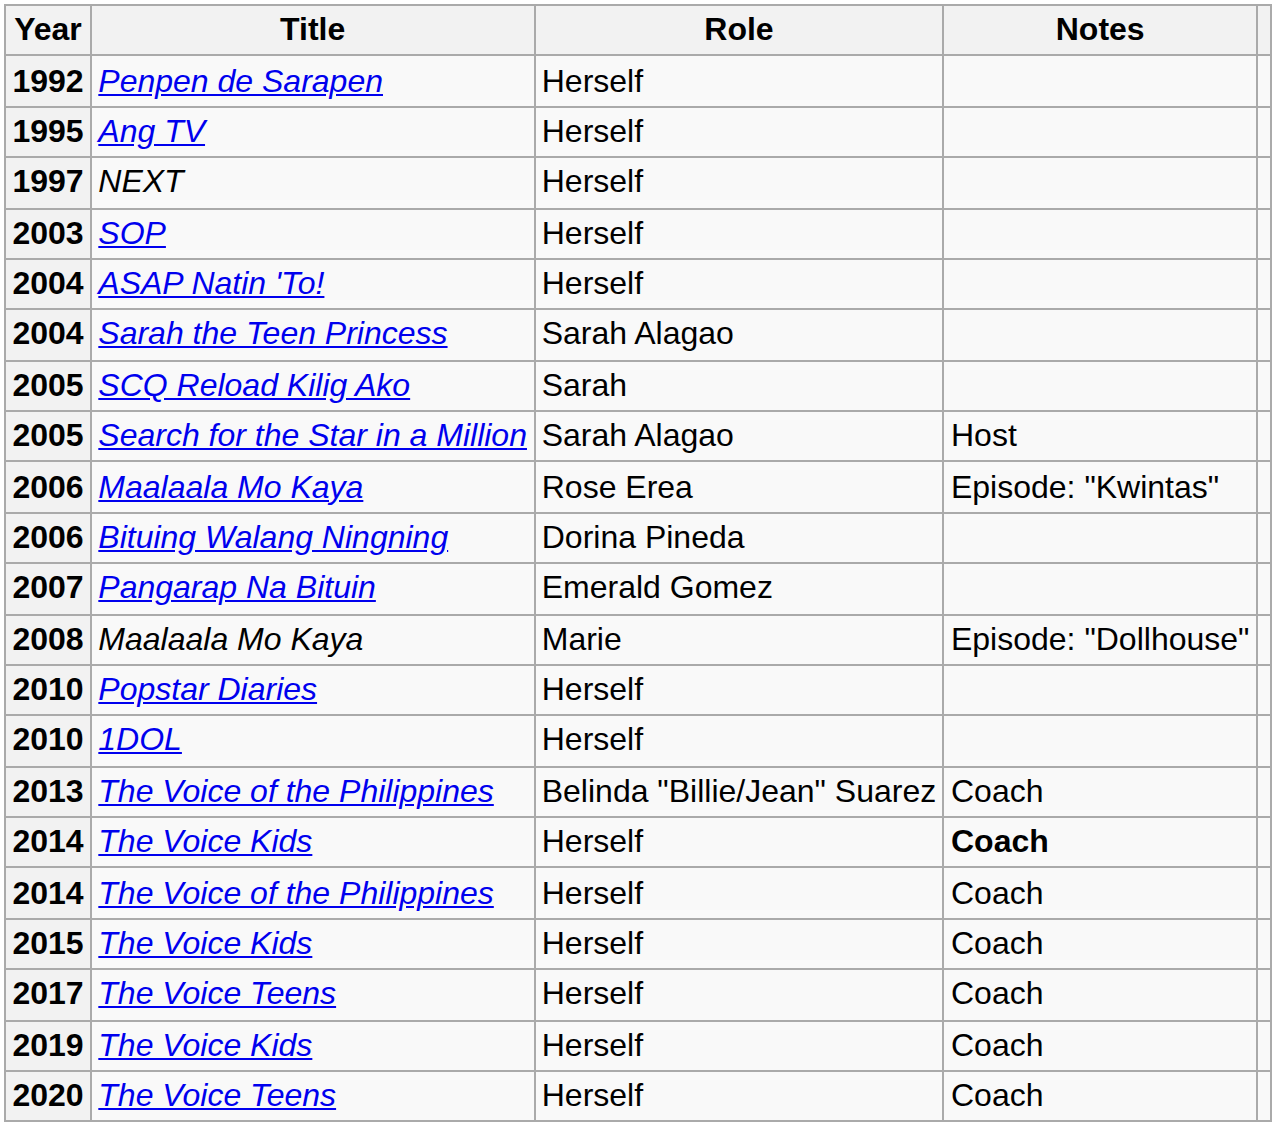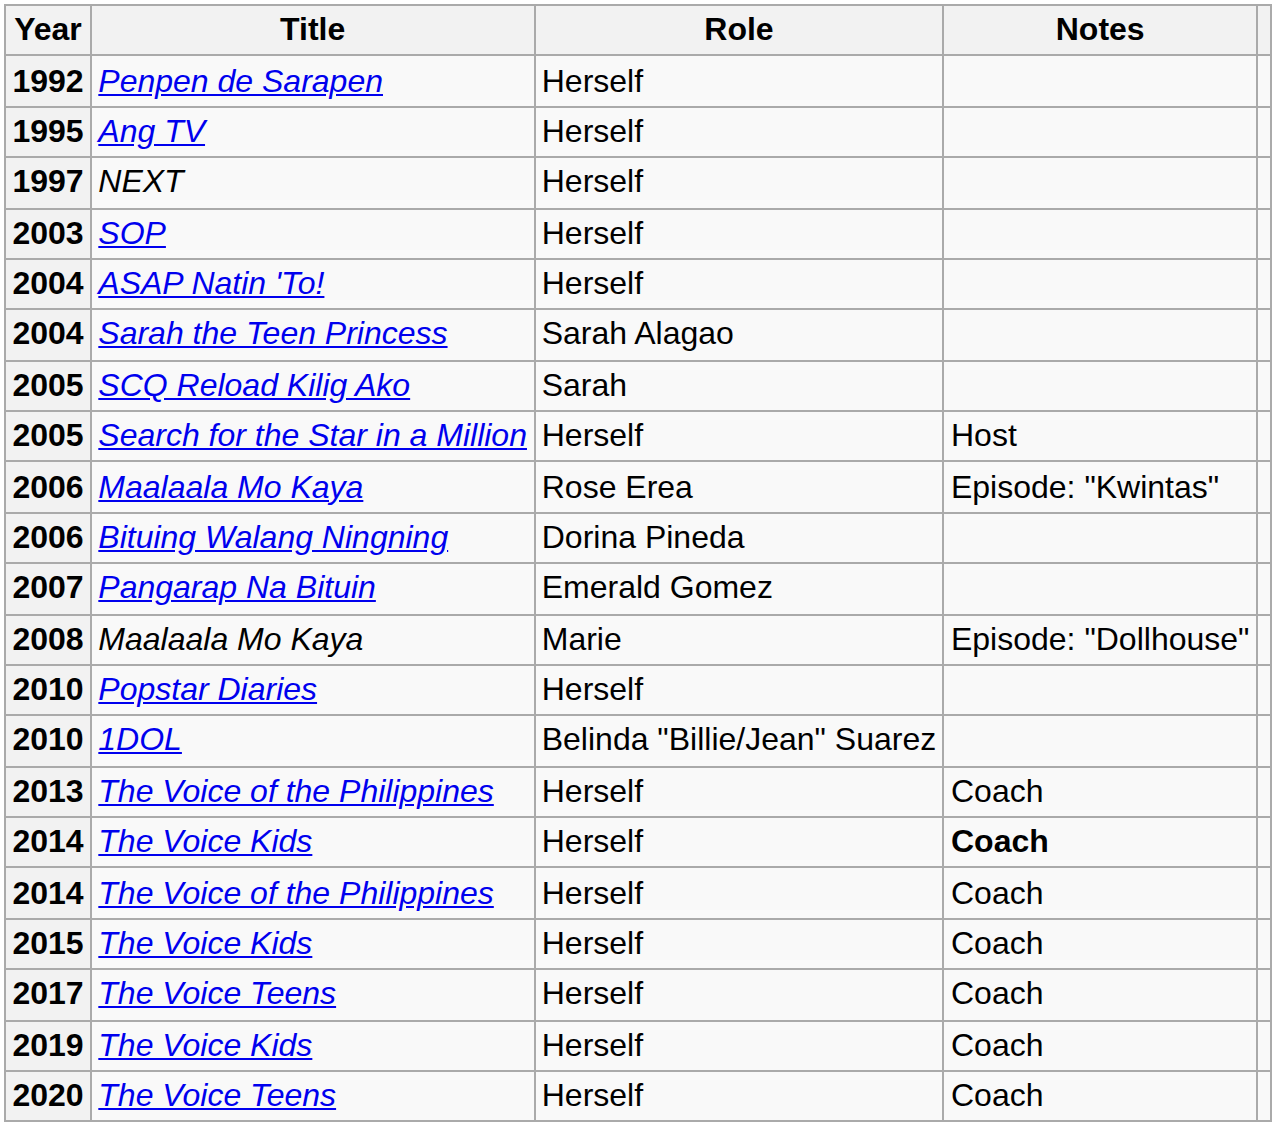 <table class="wikitable sortable plainrowheaders">
 <tr>
 <th scope="col">Year</th>
 <th scope="col">Title</th>
 <th scope="col">Role</th>
 <th scope="col" class="unsortable">Notes</th>
 <th scope="col" class="unsortable"></th>
 </tr>
 <tr>
 <th scope="row">1992</th>
 <td><em><a href='#'>Penpen de Sarapen</a></em></td>
 <td>Herself</td>
 <td></td>
 <td></td>
 </tr>
 <tr>
 <th scope="row">1995</th>
 <td><em><a href='#'>Ang TV</a></em></td>
 <td>Herself</td>
 <td></td>
 <td></td>
 </tr>
 <tr>
 <th scope="row">1997</th>
 <td><em>NEXT</em></td>
 <td>Herself</td>
 <td></td>
 <td></td>
 </tr>
 <tr>
 <th scope="row">2003</th>
 <td><em><a href='#'>SOP</a></em></td>
 <td>Herself</td>
 <td></td>
 <td></td>
 </tr>
 <tr>
 <th scope="row">2004</th>
 <td><em><a href='#'>ASAP Natin 'To!</a></em></td>
 <td>Herself</td>
 <td></td>
 <td></td>
 </tr>
 <tr>
 <th scope="row">2004</th>
 <td><em><a href='#'>Sarah the Teen Princess</a></em></td>
 <td>Sarah Alagao</td>
 <td></td>
 <td></td>
 </tr>
 <tr>
 <th scope="row">2005</th>
 <td><em><a href='#'>SCQ Reload Kilig Ako</a></em></td>
 <td>Sarah</td>
 <td></td>
 <td></td>
 </tr>
 <tr>
 <th scope="row">2005</th>
 <td><em><a href='#'>Search for the Star in a Million</a></em></td>
-<td>Sarah Alagao</td>
+<td>Herself</td>
 <td>Host</td>
 <td></td>
 </tr>
 <tr>
 <th scope="row">2006</th>
 <td><em><a href='#'>Maalaala Mo Kaya</a></em></td>
 <td>Rose Erea</td>
 <td>Episode: "Kwintas"</td>
 <td></td>
 </tr>
 <tr>
 <th scope="row">2006</th>
 <td><em><a href='#'>Bituing Walang Ningning</a></em></td>
 <td>Dorina Pineda</td>
 <td></td>
 <td></td>
 </tr>
 <tr>
 <th scope="row">2007</th>
 <td><em><a href='#'>Pangarap Na Bituin</a></em></td>
 <td>Emerald Gomez</td>
 <td></td>
 <td></td>
 </tr>
 <tr>
 <th scope="row">2008</th>
 <td><em>Maalaala Mo Kaya</em></td>
 <td>Marie</td>
 <td>Episode: "Dollhouse"</td>
 <td></td>
 </tr>
 <tr>
 <th scope="row">2010</th>
 <td><em><a href='#'>Popstar Diaries</a></em></td>
 <td>Herself</td>
 <td></td>
 <td></td>
 </tr>
 <tr>
 <th scope="row">2010</th>
 <td><em><a href='#'>1DOL</a></em></td>
-<td>Herself</td>
+<td>Belinda "Billie/Jean" Suarez</td>
 <td></td>
 <td></td>
 </tr>
 <tr>
 <th scope="row">2013</th>
 <td><em><a href='#'>The Voice of the Philippines</a></em></td>
-<td>Belinda "Billie/Jean" Suarez</td>
+<td>Herself</td>
 <td>Coach</td>
 <td></td>
 </tr>
 <tr>
 <th scope="row">2014</th>
 <td><em><a href='#'>The Voice Kids</a></em></td>
 <td>Herself</td>
 <td><strong>Coach</strong></td>
 <td></td>
 </tr>
 <tr>
 <th scope="row">2014</th>
 <td><em><a href='#'>The Voice of the Philippines</a></em></td>
 <td>Herself</td>
 <td>Coach</td>
 <td></td>
 </tr>
 <tr>
 <th scope="row">2015</th>
 <td><em><a href='#'>The Voice Kids</a></em></td>
 <td>Herself</td>
 <td>Coach</td>
 <td></td>
 </tr>
 <tr>
 <th scope="row">2017</th>
 <td><em><a href='#'>The Voice Teens</a></em></td>
 <td>Herself</td>
 <td>Coach</td>
 <td></td>
 </tr>
 <tr>
 <th scope="row">2019</th>
 <td><em><a href='#'>The Voice Kids</a></em></td>
 <td>Herself</td>
 <td>Coach</td>
 <td></td>
 </tr>
 <tr>
 <th scope="row">2020</th>
 <td><em><a href='#'>The Voice Teens</a></em></td>
 <td>Herself</td>
 <td>Coach</td>
 <td></td>
 </tr>
 </table>
